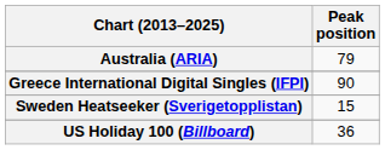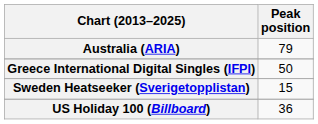 <table class="wikitable sortable plainrowheaders" style="text-align:center">
 <tr>
 <th scope="col">Chart (2013–2025)</th>
 <th scope="col">Peak<br>position</th>
 </tr>
 <tr>
 <th scope="row">Australia (<a href='#'>ARIA</a>)</th>
 <td>79</td>
 </tr>
 <tr>
 </tr>
 <tr>
 <th scope="row">Greece International Digital Singles (<a href='#'>IFPI</a>)</th>
-<td>90</td>
+<td>50</td>
 </tr>
 <tr>
 </tr>
 <tr>
 </tr>
 <tr>
 </tr>
 <tr>
 </tr>
 <tr>
 <th scope="row">Sweden Heatseeker (<a href='#'>Sverigetopplistan</a>)</th>
 <td>15</td>
 </tr>
 <tr>
 </tr>
 <tr>
 </tr>
 <tr>
 <th scope="row">US Holiday 100 (<em><a href='#'>Billboard</a></em>)</th>
 <td>36</td>
 </tr>
 </table>
